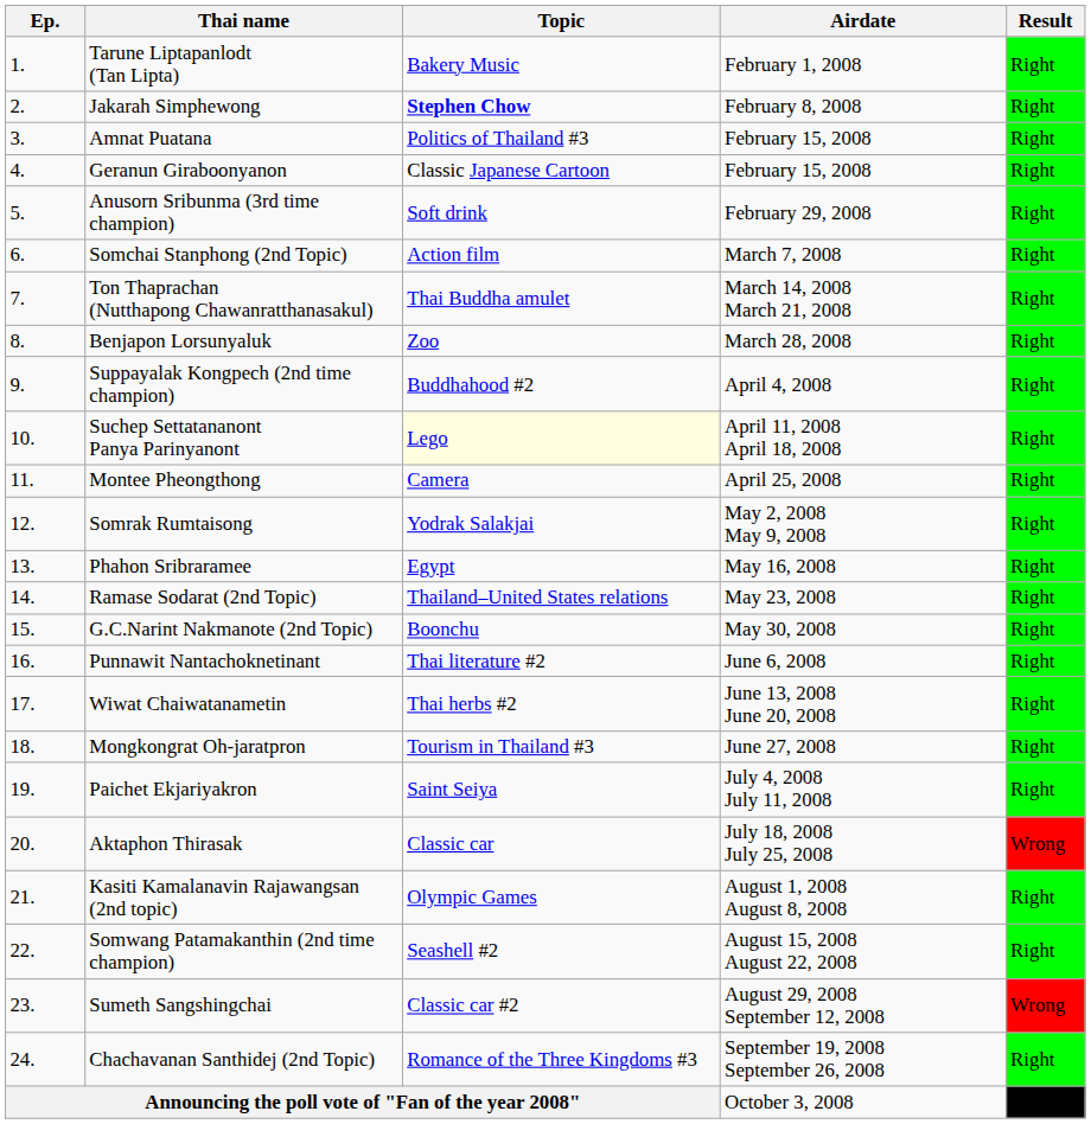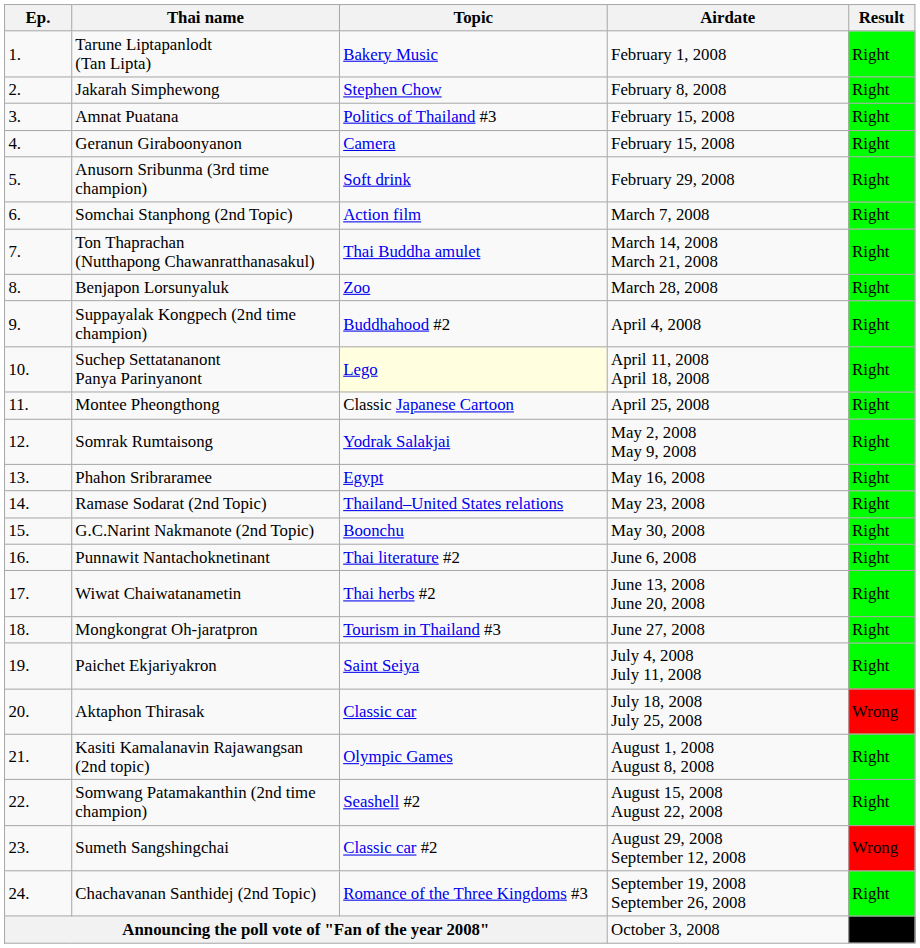 <table class="wikitable sortable" ="font-size:100%; width: 66%; text-align: center; ">
 <tr>
 <th rowspan=1 width=5%><strong>Ep.</strong></th>
 <th rowspan=1 width=20%><strong>Thai name</strong></th>
 <th rowspan=1 width=20%><strong>Topic</strong></th>
 <th rowspan=1 width=18%><strong>Airdate</strong></th>
 <th !rowspan=1 width=3%><strong>Result</strong></th>
 </tr>
 <tr>
 <td>1.</td>
 <td>Tarune Liptapanlodt<br>(Tan Lipta)</td>
 <td><a href='#'>Bakery Music</a></td>
 <td>February 1, 2008</td>
 <td style="background:#00ff00;">Right</td>
 </tr>
 <tr>
 <td>2.</td>
 <td>Jakarah Simphewong</td>
-<td><strong><a href='#'>Stephen Chow</a></strong></td>
+<td><a href='#'>Stephen Chow</a></td>
 <td>February 8, 2008</td>
 <td style="background:#00ff00;">Right</td>
 </tr>
 <tr>
 <td>3.</td>
 <td>Amnat Puatana</td>
 <td><a href='#'>Politics of Thailand</a> #3</td>
 <td>February 15, 2008</td>
 <td style="background:#00ff00;">Right</td>
 </tr>
 <tr>
 <td>4.</td>
 <td>Geranun Giraboonyanon</td>
-<td>Classic <a href='#'>Japanese Cartoon</a></td>
+<td><a href='#'>Camera</a></td>
 <td>February 15, 2008</td>
 <td style="background:#00ff00;">Right</td>
 </tr>
 <tr>
 <td>5.</td>
 <td>Anusorn Sribunma (3rd time champion)</td>
 <td><a href='#'>Soft drink</a></td>
 <td>February 29, 2008</td>
 <td style="background:#00ff00;">Right</td>
 </tr>
 <tr>
 <td>6.</td>
 <td>Somchai Stanphong (2nd Topic)</td>
 <td><a href='#'>Action film</a></td>
 <td>March 7, 2008</td>
 <td style="background:#00ff00;">Right</td>
 </tr>
 <tr>
 <td>7.</td>
 <td>Ton Thaprachan<br>(Nutthapong Chawanratthanasakul)</td>
 <td><a href='#'>Thai Buddha amulet</a></td>
 <td>March 14, 2008<br>March 21, 2008</td>
 <td style = "background:#00FF00;">Right</td>
 </tr>
 <tr>
 <td>8.</td>
 <td>Benjapon Lorsunyaluk</td>
 <td><a href='#'>Zoo</a></td>
 <td>March 28, 2008</td>
 <td style="background:#00ff00;">Right</td>
 </tr>
 <tr>
 <td>9.</td>
 <td>Suppayalak Kongpech (2nd time champion)</td>
 <td><a href='#'>Buddhahood</a> #2</td>
 <td>April 4, 2008</td>
 <td style="background:#00ff00;">Right</td>
 </tr>
 <tr>
 <td>10.</td>
 <td>Suchep Settatananont<br>Panya Parinyanont</td>
 <td style="background: lightyellow;"><a href='#'>Lego</a></td>
 <td>April 11, 2008<br>April 18, 2008</td>
 <td style = "background:#00FF00;">Right</td>
 </tr>
 <tr>
 <td>11.</td>
 <td>Montee Pheongthong</td>
-<td><a href='#'>Camera</a></td>
+<td>Classic <a href='#'>Japanese Cartoon</a></td>
 <td>April 25, 2008</td>
 <td style="background:#00ff00;">Right</td>
 </tr>
 <tr>
 <td>12.</td>
 <td>Somrak Rumtaisong</td>
 <td><a href='#'>Yodrak Salakjai</a></td>
 <td>May 2, 2008<br>May 9, 2008</td>
 <td style = "background:#00FF00;">Right</td>
 </tr>
 <tr>
 <td>13.</td>
 <td>Phahon Sribraramee</td>
 <td><a href='#'>Egypt</a></td>
 <td>May 16, 2008</td>
 <td style = "background:#00FF00;">Right</td>
 </tr>
 <tr>
 <td>14.</td>
 <td>Ramase Sodarat (2nd Topic)</td>
 <td><a href='#'>Thailand–United States relations</a></td>
 <td>May 23, 2008</td>
 <td style = "background:#00FF00;">Right</td>
 </tr>
 <tr>
 <td>15.</td>
 <td>G.C.Narint Nakmanote (2nd Topic)</td>
 <td><a href='#'>Boonchu</a></td>
 <td>May 30, 2008</td>
 <td style = "background:#00FF00;">Right</td>
 </tr>
 <tr>
 <td>16.</td>
 <td>Punnawit Nantachoknetinant</td>
 <td><a href='#'>Thai literature</a> #2</td>
 <td>June 6, 2008</td>
 <td style = "background:#00FF00;">Right</td>
 </tr>
 <tr>
 <td>17.</td>
 <td>Wiwat Chaiwatanametin</td>
 <td><a href='#'>Thai herbs</a> #2</td>
 <td>June 13, 2008<br>June 20, 2008</td>
 <td style = "background:#00FF00;">Right</td>
 </tr>
 <tr>
 <td>18.</td>
 <td>Mongkongrat Oh-jaratpron</td>
 <td><a href='#'>Tourism in Thailand</a> #3</td>
 <td>June 27, 2008</td>
 <td style = "background:#00FF00;">Right</td>
 </tr>
 <tr>
 <td>19.</td>
 <td>Paichet Ekjariyakron</td>
 <td><a href='#'>Saint Seiya</a></td>
 <td>July 4, 2008<br>July 11, 2008</td>
 <td style = "background:#00FF00;">Right</td>
 </tr>
 <tr>
 <td>20.</td>
 <td>Aktaphon Thirasak</td>
 <td><a href='#'>Classic car</a></td>
 <td>July 18, 2008<br>July 25, 2008</td>
 <td style="background:#ff0000;">Wrong</td>
 </tr>
 <tr>
 <td>21.</td>
 <td>Kasiti Kamalanavin Rajawangsan (2nd topic)</td>
 <td><a href='#'>Olympic Games</a></td>
 <td>August 1, 2008<br>August 8, 2008</td>
 <td style = "background:#00FF00;">Right</td>
 </tr>
 <tr>
 <td>22.</td>
 <td>Somwang Patamakanthin (2nd time champion)</td>
 <td><a href='#'>Seashell</a> #2</td>
 <td>August 15, 2008<br>August 22, 2008</td>
 <td style="background:#00ff00;">Right</td>
 </tr>
 <tr>
 <td>23.</td>
 <td>Sumeth Sangshingchai</td>
 <td><a href='#'>Classic car</a> #2</td>
 <td>August 29, 2008<br>September 12, 2008</td>
 <td style="background:#ff0000;">Wrong</td>
 </tr>
 <tr>
 <td>24.</td>
 <td>Chachavanan Santhidej (2nd Topic)</td>
 <td><a href='#'>Romance of the Three Kingdoms</a> #3</td>
 <td>September 19, 2008<br>September 26, 2008</td>
 <td style = "background:#00FF00;">Right</td>
 </tr>
 <tr>
 <th colspan=3>Announcing the poll vote of "Fan of the year 2008"</th>
 <td>October 3, 2008</td>
 <td style = "background:#000000;"></td>
 </tr>
 </table>
